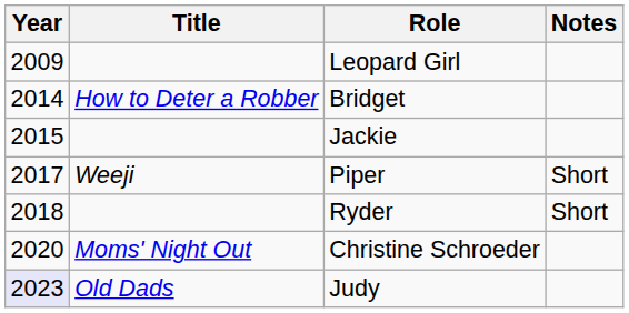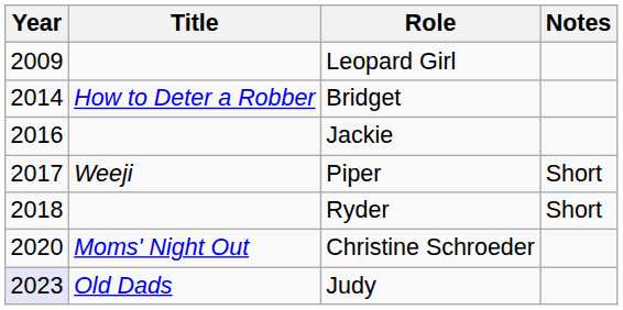 <table class="wikitable sortable">
 <tr>
 <th>Year</th>
 <th>Title</th>
 <th>Role</th>
 <th class="unsortable">Notes</th>
 </tr>
 <tr>
 <td>2009</td>
 <td><em></em></td>
 <td>Leopard Girl</td>
 <td></td>
 </tr>
 <tr>
 <td>2014</td>
 <td><em><a href='#'>How to Deter a Robber</a></em></td>
 <td>Bridget</td>
 <td></td>
 </tr>
 <tr>
-<td>2015</td>
+<td>2016</td>
 <td><em></em></td>
 <td>Jackie</td>
 <td></td>
 </tr>
 <tr>
 <td>2017</td>
 <td><em>Weeji</em></td>
 <td>Piper</td>
 <td>Short</td>
 </tr>
 <tr>
 <td>2018</td>
 <td><em></em></td>
 <td>Ryder</td>
 <td>Short</td>
 </tr>
 <tr>
 <td>2020</td>
 <td><em><a href='#'>Moms' Night Out</a></em></td>
 <td>Christine Schroeder</td>
 <td></td>
 </tr>
 <tr>
 <td style="background: lavender;">2023</td>
 <td><em><a href='#'>Old Dads</a></em></td>
 <td>Judy</td>
 <td></td>
 </tr>
 </table>
